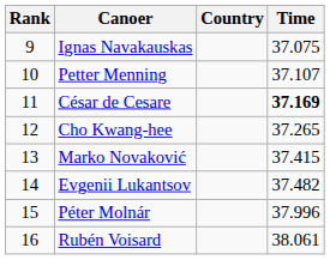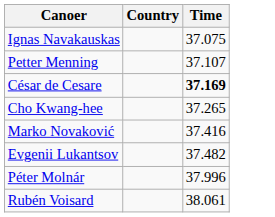 <table class="wikitable" style="text-align:center;">
 <tr>
-<th>Rank</th>
 <th>Canoer</th>
 <th>Country</th>
 <th>Time</th>
 </tr>
 <tr>
-<td>9</td>
 <td align="left"><a href='#'>Ignas Navakauskas</a></td>
 <td align="left"></td>
 <td>37.075</td>
 </tr>
 <tr>
-<td>10</td>
 <td align="left"><a href='#'>Petter Menning</a></td>
 <td align="left"></td>
 <td>37.107</td>
 </tr>
 <tr>
-<td>11</td>
 <td align="left"><a href='#'>César de Cesare</a></td>
 <td align="left"></td>
 <td><strong>37.169</strong></td>
 </tr>
 <tr>
-<td>12</td>
 <td align="left"><a href='#'>Cho Kwang-hee</a></td>
 <td align="left"></td>
 <td>37.265</td>
 </tr>
 <tr>
-<td>13</td>
 <td align="left"><a href='#'>Marko Novaković</a></td>
 <td align="left"></td>
-<td>37.415</td>
+<td>37.416</td>
 </tr>
 <tr>
-<td>14</td>
 <td align="left"><a href='#'>Evgenii Lukantsov</a></td>
 <td align="left"></td>
 <td>37.482</td>
 </tr>
 <tr>
-<td>15</td>
 <td align="left"><a href='#'>Péter Molnár</a></td>
 <td align="left"></td>
 <td>37.996</td>
 </tr>
 <tr>
-<td>16</td>
 <td align="left"><a href='#'>Rubén Voisard</a></td>
 <td align="left"></td>
 <td>38.061</td>
 </tr>
 </table>
